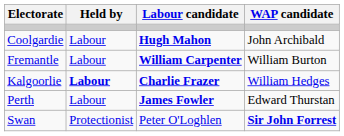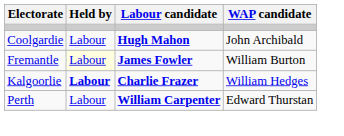 <table class="wikitable">
 <tr>
 <th>Electorate</th>
 <th>Held by</th>
 <th><a href='#'>Labour</a> candidate</th>
 <th><a href='#'>WAP</a> candidate</th>
 </tr>
 <tr bgcolor="#cccccc">
 <td></td>
 <td></td>
 <td></td>
 <td></td>
 </tr>
 <tr>
 <td><a href='#'>Coolgardie</a></td>
 <td><a href='#'>Labour</a></td>
 <td><strong><a href='#'>Hugh Mahon</a></strong></td>
 <td>John Archibald</td>
 </tr>
 <tr>
 <td><a href='#'>Fremantle</a></td>
-<td><a href='#'>Labour</a></td>
-<td><strong><a href='#'>William Carpenter</a></strong></td>
+<td style="background: lightyellow;"><a href='#'>Labour</a></td>
+<td><strong><a href='#'>James Fowler</a></strong></td>
 <td>William Burton</td>
 </tr>
 <tr>
 <td><a href='#'>Kalgoorlie</a></td>
 <td><strong><a href='#'>Labour</a></strong></td>
 <td><strong><a href='#'>Charlie Frazer</a></strong></td>
 <td><a href='#'>William Hedges</a></td>
 </tr>
 <tr>
 <td><a href='#'>Perth</a></td>
 <td><a href='#'>Labour</a></td>
-<td><strong><a href='#'>James Fowler</a></strong></td>
+<td><strong><a href='#'>William Carpenter</a></strong></td>
 <td>Edward Thurstan</td>
 </tr>
-<tr>
-<td><a href='#'>Swan</a></td>
-<td><a href='#'>Protectionist</a></td>
-<td><a href='#'>Peter O'Loghlen</a></td>
-<td><strong><a href='#'>Sir John Forrest</a></strong></td>
-</tr>
 </table>
